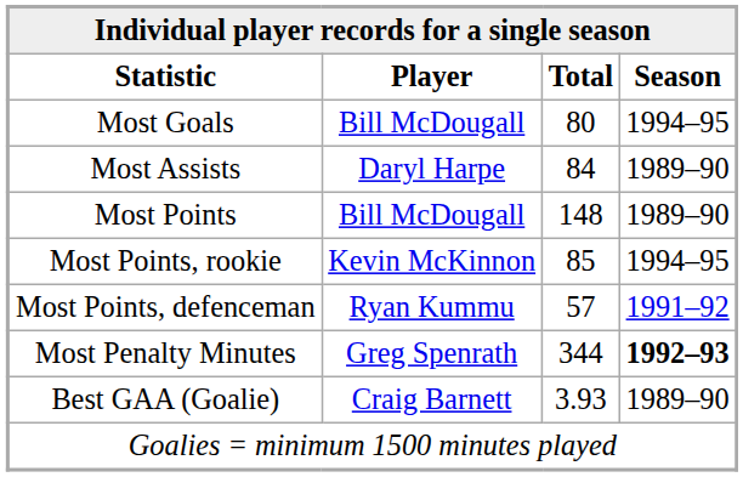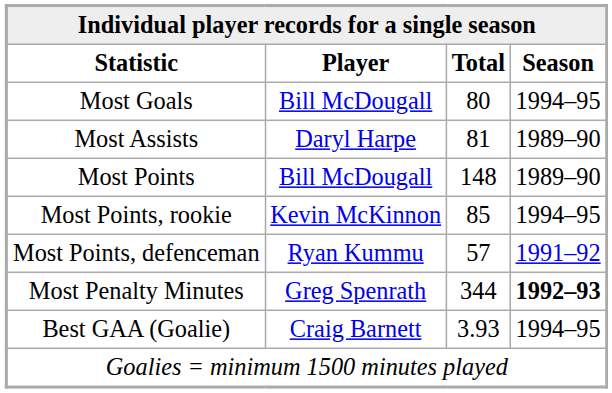 <table align=right border="1" cellpadding="3" cellspacing="1" bgcolor="#ffffff" style="border: 2px #aaaaaa solid; border-collapse: collapse;">
 <tr>
 <td align="center" bgcolor="#eeeeee" colspan=4 style="border-bottom:1px #aaaaaa solid;"><strong>Individual player records for a single season</strong></td>
 </tr>
 <tr>
 <th>Statistic</th>
 <th>Player</th>
 <th>Total</th>
 <th>Season</th>
 </tr>
 <tr align="center">
 <td>Most Goals</td>
 <td><a href='#'>Bill McDougall</a></td>
 <td>80</td>
 <td>1994–95</td>
 </tr>
 <tr align="center">
 <td>Most Assists</td>
 <td><a href='#'>Daryl Harpe</a></td>
-<td>84</td>
+<td>81</td>
 <td>1989–90</td>
 </tr>
 <tr align="center">
 <td>Most Points</td>
 <td><a href='#'>Bill McDougall</a></td>
 <td>148</td>
 <td>1989–90</td>
 </tr>
 <tr align="center">
 <td>Most Points, rookie</td>
 <td><a href='#'>Kevin McKinnon</a></td>
 <td>85</td>
 <td>1994–95</td>
 </tr>
 <tr align="center">
 <td>Most Points, defenceman</td>
 <td><a href='#'>Ryan Kummu</a></td>
 <td>57</td>
 <td><a href='#'>1991–92</a></td>
 </tr>
 <tr align="center">
 <td>Most Penalty Minutes</td>
 <td><a href='#'>Greg Spenrath</a></td>
 <td>344</td>
 <td><strong>1992–93</strong></td>
 </tr>
 <tr align="center">
 <td>Best GAA (Goalie)</td>
 <td><a href='#'>Craig Barnett</a></td>
 <td>3.93</td>
-<td>1989–90</td>
+<td>1994–95</td>
 </tr>
 <tr>
 <td align="center" colspan=4 style="border-bottom:1px #aaaaaa solid;"><em>Goalies = minimum 1500 minutes played</em></td>
 </tr>
 </table>
